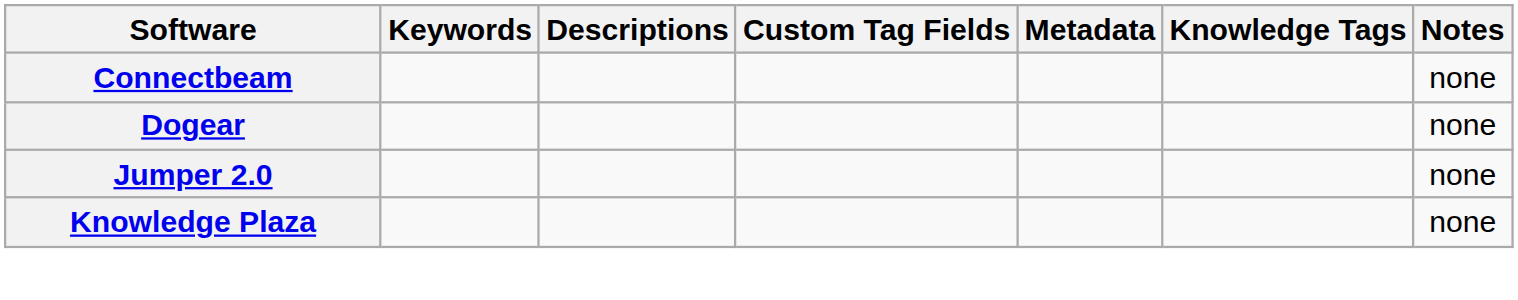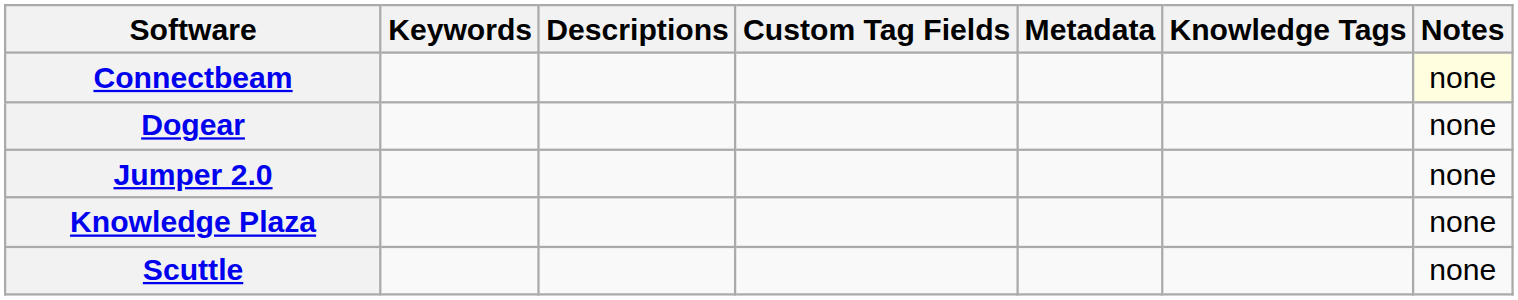 <table class="wikitable sortable" style="font-size: smaller; text-align: center; width: auto;">
 <tr>
 <th style="width: 12em">Software</th>
 <th>Keywords</th>
 <th>Descriptions</th>
 <th>Custom Tag Fields</th>
 <th>Metadata</th>
 <th>Knowledge Tags</th>
 <th>Notes</th>
 </tr>
 <tr>
 <th><a href='#'>Connectbeam</a></th>
 <td></td>
 <td></td>
 <td></td>
 <td></td>
 <td></td>
-<td>none</td>
+<td style="background: lightyellow;">none</td>
 </tr>
 <tr>
 <th><a href='#'>Dogear</a></th>
 <td></td>
 <td></td>
 <td></td>
 <td></td>
 <td></td>
 <td>none</td>
 </tr>
 <tr>
 <th><a href='#'>Jumper 2.0</a></th>
 <td></td>
 <td></td>
 <td></td>
 <td></td>
 <td></td>
 <td>none</td>
 </tr>
 <tr>
 <th><a href='#'>Knowledge Plaza</a></th>
 <td></td>
 <td></td>
 <td></td>
 <td></td>
 <td></td>
 <td>none</td>
 </tr>
+<tr>
+<th><a href='#'>Scuttle</a></th>
+<td></td>
+<td></td>
+<td></td>
+<td></td>
+<td></td>
+<td>none</td>
+</tr>
 </table>
